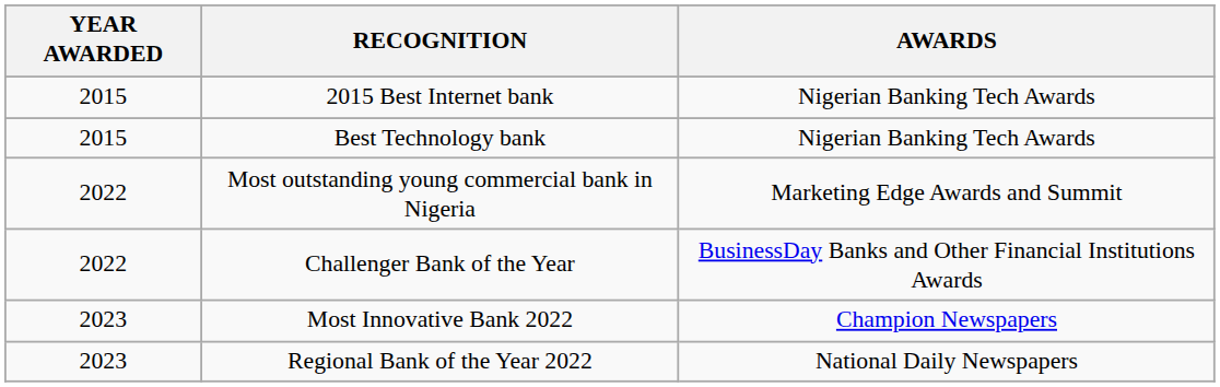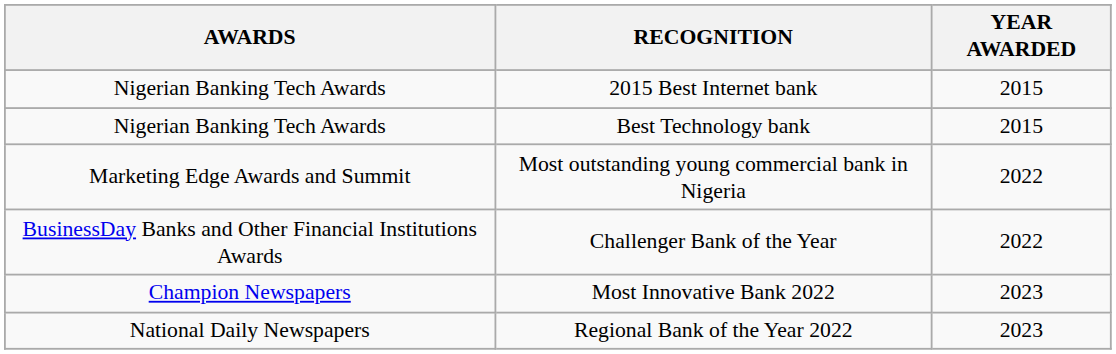 <table class="wikitable plainrowheaders" style="text-align:center;font-size: 9pt">
 <tr>
+<th>AWARDS</th>
+<th>RECOGNITION</th>
 <th>YEAR AWARDED</th>
-<th>RECOGNITION</th>
-<th>AWARDS</th>
 </tr>
 <tr>
+<td>Nigerian Banking Tech Awards</td>
+<td>2015 Best Internet bank</td>
 <td>2015</td>
-<td>2015 Best Internet bank</td>
-<td>Nigerian Banking Tech Awards</td>
 </tr>
 <tr>
+<td>Nigerian Banking Tech Awards</td>
+<td>Best Technology bank</td>
 <td>2015</td>
-<td>Best Technology bank</td>
-<td>Nigerian Banking Tech Awards</td>
 </tr>
 <tr>
+<td>Marketing Edge Awards and Summit</td>
+<td>Most outstanding young commercial bank in Nigeria</td>
 <td>2022</td>
-<td>Most outstanding young commercial bank in Nigeria</td>
-<td>Marketing Edge Awards and Summit</td>
 </tr>
 <tr>
+<td><a href='#'>BusinessDay</a> Banks and Other Financial Institutions Awards</td>
+<td>Challenger Bank of the Year</td>
 <td>2022</td>
-<td>Challenger Bank of the Year</td>
-<td><a href='#'>BusinessDay</a> Banks and Other Financial Institutions Awards</td>
 </tr>
 <tr>
+<td><a href='#'>Champion Newspapers</a></td>
+<td>Most Innovative Bank 2022</td>
 <td>2023</td>
-<td>Most Innovative Bank 2022</td>
-<td><a href='#'>Champion Newspapers</a></td>
 </tr>
 <tr>
+<td>National Daily Newspapers</td>
+<td>Regional Bank of the Year 2022</td>
 <td>2023</td>
-<td>Regional Bank of the Year 2022</td>
-<td>National Daily Newspapers</td>
 </tr>
 </table>
